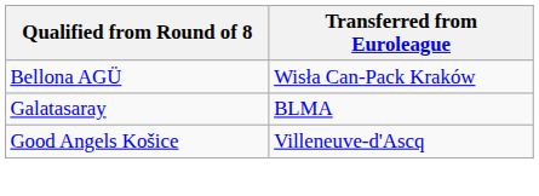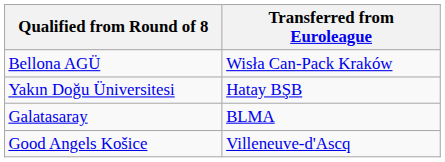 <table class="wikitable">
 <tr>
 <th width=200>Qualified from Round of 8</th>
 <th width=200>Transferred from <a href='#'>Euroleague</a></th>
 </tr>
 <tr>
 <td> <a href='#'>Bellona AGÜ</a></td>
 <td> <a href='#'>Wisła Can-Pack Kraków</a></td>
 </tr>
 <tr>
+<td> <a href='#'>Yakın Doğu Üniversitesi</a></td>
+<td> <a href='#'>Hatay BŞB</a></td>
+</tr>
+<tr>
 <td> <a href='#'>Galatasaray</a></td>
 <td> <a href='#'>BLMA</a></td>
 </tr>
 <tr>
 <td> <a href='#'>Good Angels Košice</a></td>
 <td> <a href='#'>Villeneuve-d'Ascq</a></td>
 </tr>
 </table>
